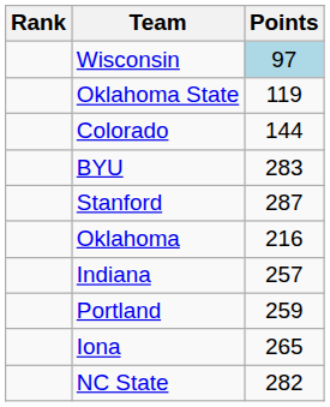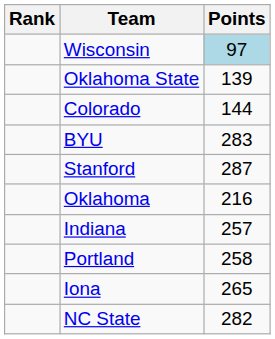 <table class="wikitable sortable" style="text-align:center">
 <tr>
 <th>Rank</th>
 <th>Team</th>
 <th>Points</th>
 </tr>
 <tr>
 <td></td>
 <td align=left><a href='#'>Wisconsin</a></td>
 <td style="background: lightblue;">97</td>
 </tr>
 <tr>
 <td></td>
 <td align=left><a href='#'>Oklahoma State</a></td>
-<td>119</td>
+<td>139</td>
 </tr>
 <tr>
 <td></td>
 <td align=left><a href='#'>Colorado</a></td>
 <td>144</td>
 </tr>
 <tr>
 <td></td>
 <td align=left><a href='#'>BYU</a></td>
 <td>283</td>
 </tr>
 <tr>
 <td></td>
 <td align=left><a href='#'>Stanford</a></td>
 <td>287</td>
 </tr>
 <tr>
 <td></td>
 <td align=left><a href='#'>Oklahoma</a></td>
 <td>216</td>
 </tr>
 <tr>
 <td></td>
 <td align=left><a href='#'>Indiana</a></td>
 <td>257</td>
 </tr>
 <tr>
 <td></td>
 <td align=left><a href='#'>Portland</a></td>
-<td>259</td>
+<td>258</td>
 </tr>
 <tr>
 <td></td>
 <td align=left><a href='#'>Iona</a></td>
 <td>265</td>
 </tr>
 <tr>
 <td></td>
 <td align=left><a href='#'>NC State</a></td>
 <td>282</td>
 </tr>
 </table>
